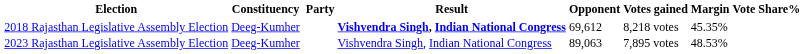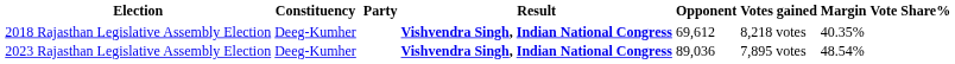 <table class=“wikitable sortable”>
 <tr>
 <th>Election</th>
 <th>Constituency</th>
 <th></th>
 <th>Party</th>
 <th>Result</th>
 <th>Opponent</th>
 <th>Votes gained</th>
 <th>Margin</th>
 <th>Vote Share%</th>
 </tr>
 <tr>
 </tr>
 <tr>
 <td><a href='#'>2018 Rajasthan Legislative Assembly Election</a></td>
 <td><a href='#'>Deeg-Kumher</a></td>
 <td></td>
 <td></td>
 <td><strong><a href='#'>Vishvendra Singh</a>, <a href='#'>Indian National Congress</a></strong></td>
 <td>69,612</td>
 <td>8,218 votes</td>
-<td>45.35%</td>
+<td>40.35%</td>
 </tr>
 <tr>
 <td><a href='#'>2023 Rajasthan Legislative Assembly Election</a></td>
 <td><a href='#'>Deeg-Kumher</a></td>
 <td></td>
 <td></td>
-<td><a href='#'>Vishvendra Singh</a>, <a href='#'>Indian National Congress</a></td>
-<td>89,063</td>
+<td><strong><a href='#'>Vishvendra Singh</a>, <a href='#'>Indian National Congress</a></strong></td>
+<td>89,036</td>
 <td>7,895 votes</td>
-<td>48.53%</td>
+<td>48.54%</td>
 </tr>
 <tr>
 </tr>
 </table>
